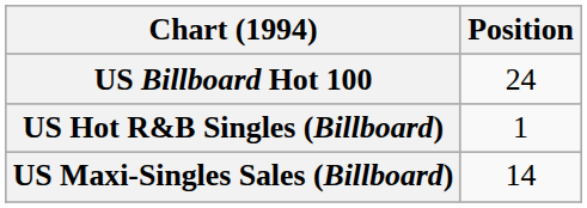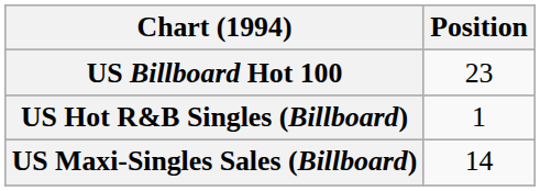 <table class="wikitable sortable plainrowheaders" style="text-align:center">
 <tr>
 <th scope="col">Chart (1994)</th>
 <th scope="col">Position</th>
 </tr>
 <tr>
 <th scope="row">US <em>Billboard</em> Hot 100</th>
-<td align="center">24</td>
+<td align="center">23</td>
 </tr>
 <tr>
 <th scope="row">US Hot R&B Singles (<em>Billboard</em>)</th>
 <td align="center">1</td>
 </tr>
 <tr>
 <th scope="row">US Maxi-Singles Sales (<em>Billboard</em>)</th>
 <td align="center">14</td>
 </tr>
 </table>
